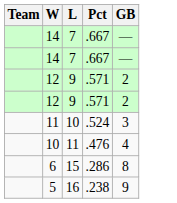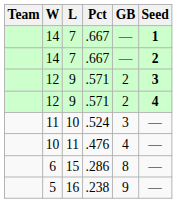 <table class="wikitable">
 <tr>
 <th>Team</th>
 <th>W</th>
 <th>L</th>
 <th>Pct</th>
 <th>GB</th>
+<th>Seed</th>
 </tr>
 <tr bgcolor=ccffcc align=center>
 <td></td>
 <td>14</td>
 <td>7</td>
 <td>.667</td>
 <td>—</td>
+<td><strong>1</strong></td>
 </tr>
 <tr bgcolor=ccffcc align=center>
 <td></td>
 <td>14</td>
 <td>7</td>
 <td>.667</td>
 <td>—</td>
+<td><strong>2</strong></td>
 </tr>
 <tr bgcolor=ccffcc align=center>
 <td></td>
 <td>12</td>
 <td>9</td>
 <td>.571</td>
 <td>2</td>
+<td><strong>3</strong></td>
 </tr>
 <tr bgcolor=ccffcc align=center>
 <td></td>
 <td>12</td>
 <td>9</td>
 <td>.571</td>
 <td>2</td>
+<td><strong>4</strong></td>
 </tr>
 <tr align=center>
 <td></td>
 <td>11</td>
 <td>10</td>
 <td>.524</td>
 <td>3</td>
+<td>—</td>
 </tr>
 <tr align=center>
 <td></td>
 <td>10</td>
 <td>11</td>
 <td>.476</td>
 <td>4</td>
+<td>—</td>
 </tr>
 <tr align=center>
 <td></td>
 <td>6</td>
 <td>15</td>
 <td>.286</td>
 <td>8</td>
+<td>—</td>
 </tr>
 <tr align=center>
 <td></td>
 <td>5</td>
 <td>16</td>
 <td>.238</td>
 <td>9</td>
+<td>—</td>
 </tr>
 </table>
